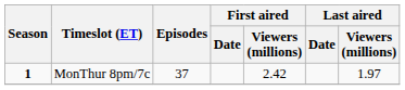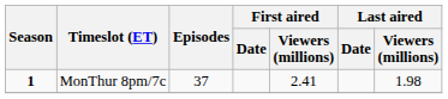 <table class="wikitable" style="text-align: center">
 <tr>
 <th scope="col" rowspan="2">Season</th>
 <th scope="col" rowspan="2">Timeslot (<a href='#'>ET</a>)</th>
 <th scope="col" rowspan="2" colspan="1">Episodes</th>
 <th scope="col" colspan="2">First aired</th>
 <th scope="col" colspan="2">Last aired</th>
 </tr>
 <tr>
 <th scope="col">Date</th>
 <th scope="col">Viewers<br>(millions)</th>
 <th scope="col">Date</th>
 <th scope="col">Viewers<br>(millions)</th>
 </tr>
 <tr>
 <td rowspan="1"><strong>1</strong></td>
 <td rowspan="1">MonThur 8pm/7c</td>
 <td rowspan="1">37</td>
 <td></td>
-<td rowspan="1">2.42</td>
+<td rowspan="1">2.41</td>
 <td></td>
-<td rowspan="1">1.97</td>
+<td rowspan="1">1.98</td>
 </tr>
 <tr>
 </tr>
 </table>
